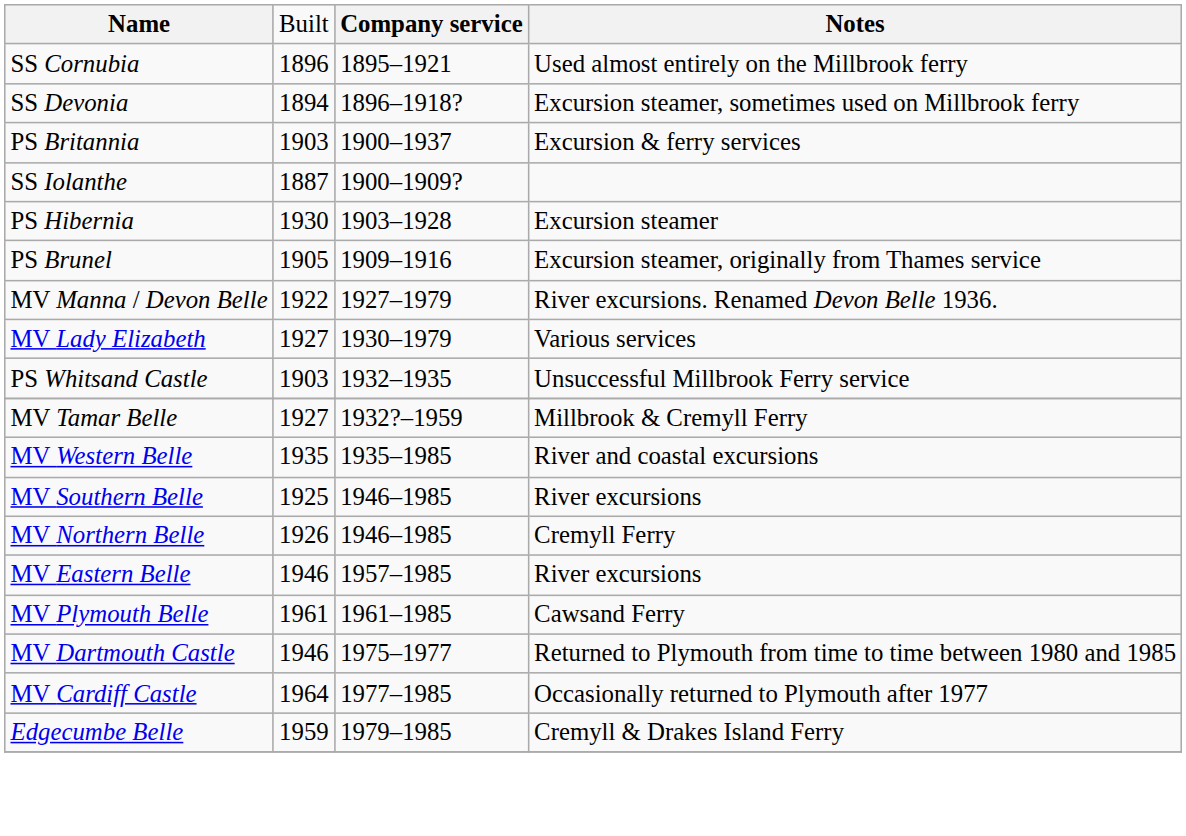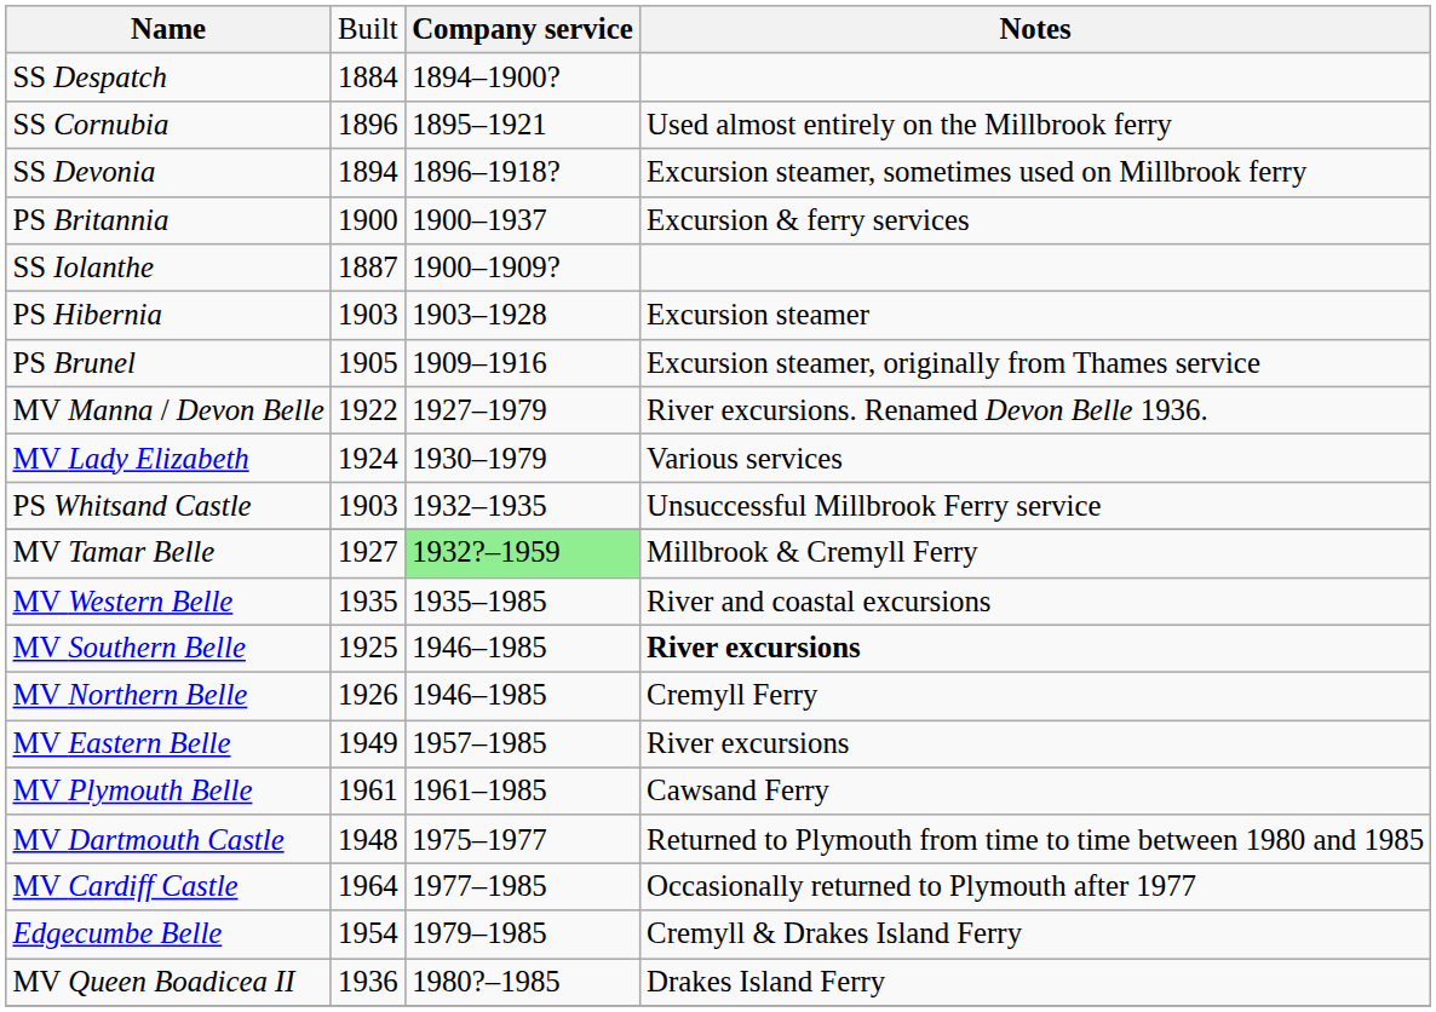 <table class="wikitable">
 <tr>
 <th>Name</th>
 <td>Built</td>
 <th>Company service</th>
 <th>Notes</th>
+</tr>
+<tr>
+<td>SS <em>Despatch</em></td>
+<td>1884</td>
+<td>1894–1900?</td>
+<td></td>
 </tr>
 <tr>
 <td>SS <em>Cornubia</em></td>
 <td>1896</td>
 <td>1895–1921</td>
 <td>Used almost entirely on the Millbrook ferry</td>
 </tr>
 <tr>
 <td>SS <em>Devonia</em></td>
 <td>1894</td>
 <td>1896–1918?</td>
 <td>Excursion steamer, sometimes used on Millbrook ferry</td>
 </tr>
 <tr>
 <td>PS <em>Britannia</em></td>
-<td>1903</td>
+<td>1900</td>
 <td>1900–1937</td>
 <td>Excursion & ferry services</td>
 </tr>
 <tr>
 <td>SS <em>Iolanthe</em></td>
 <td>1887</td>
 <td>1900–1909?</td>
 <td></td>
 </tr>
 <tr>
 <td>PS <em>Hibernia</em></td>
-<td>1930</td>
+<td>1903</td>
 <td>1903–1928</td>
 <td>Excursion steamer</td>
 </tr>
 <tr>
 <td>PS <em>Brunel</em></td>
 <td>1905</td>
 <td>1909–1916</td>
 <td>Excursion steamer, originally from Thames service</td>
 </tr>
 <tr>
 <td>MV <em>Manna</em> / <em>Devon Belle</em></td>
 <td>1922</td>
 <td>1927–1979</td>
 <td>River excursions. Renamed <em>Devon Belle</em> 1936.</td>
 </tr>
 <tr>
 <td><a href='#'>MV <em>Lady Elizabeth</em></a></td>
-<td>1927</td>
+<td>1924</td>
 <td>1930–1979</td>
 <td>Various services</td>
 </tr>
 <tr>
 <td>PS <em>Whitsand Castle</em></td>
 <td>1903</td>
 <td>1932–1935</td>
 <td>Unsuccessful Millbrook Ferry service</td>
 </tr>
 <tr>
 </tr>
 <tr>
 <td>MV <em>Tamar Belle</em></td>
 <td>1927</td>
-<td>1932?–1959</td>
+<td style="background: lightgreen;">1932?–1959</td>
 <td>Millbrook & Cremyll Ferry</td>
 </tr>
 <tr>
 <td><a href='#'>MV <em>Western Belle</em></a></td>
 <td>1935</td>
 <td>1935–1985</td>
 <td>River and coastal excursions</td>
 </tr>
 <tr>
 <td><a href='#'>MV <em>Southern Belle</em></a></td>
 <td>1925</td>
 <td>1946–1985</td>
-<td>River excursions</td>
+<td><strong>River excursions</strong></td>
 </tr>
 <tr>
 <td><a href='#'>MV <em>Northern Belle</em></a></td>
 <td>1926</td>
 <td>1946–1985</td>
 <td>Cremyll Ferry</td>
 </tr>
 <tr>
 <td><a href='#'>MV <em>Eastern Belle</em></a></td>
-<td>1946</td>
+<td>1949</td>
 <td>1957–1985</td>
 <td>River excursions</td>
 </tr>
 <tr>
 <td><a href='#'>MV <em>Plymouth Belle</em></a></td>
 <td>1961</td>
 <td>1961–1985</td>
 <td>Cawsand Ferry</td>
 </tr>
 <tr>
 <td><a href='#'>MV <em>Dartmouth Castle</em></a></td>
-<td>1946</td>
+<td>1948</td>
 <td>1975–1977</td>
 <td>Returned to Plymouth from time to time between 1980 and 1985</td>
 </tr>
 <tr>
 <td><a href='#'>MV <em>Cardiff Castle</em></a></td>
 <td>1964</td>
 <td>1977–1985</td>
 <td>Occasionally returned to Plymouth after 1977</td>
 </tr>
 <tr>
 <td><a href='#'><em>Edgecumbe Belle</em></a></td>
-<td>1959</td>
+<td>1954</td>
 <td>1979–1985</td>
 <td>Cremyll & Drakes Island Ferry</td>
 </tr>
 <tr>
+<td>MV <em>Queen Boadicea II</em></td>
+<td>1936</td>
+<td>1980?–1985</td>
+<td>Drakes Island Ferry</td>
+</tr>
+<tr>
 </tr>
 </table>
